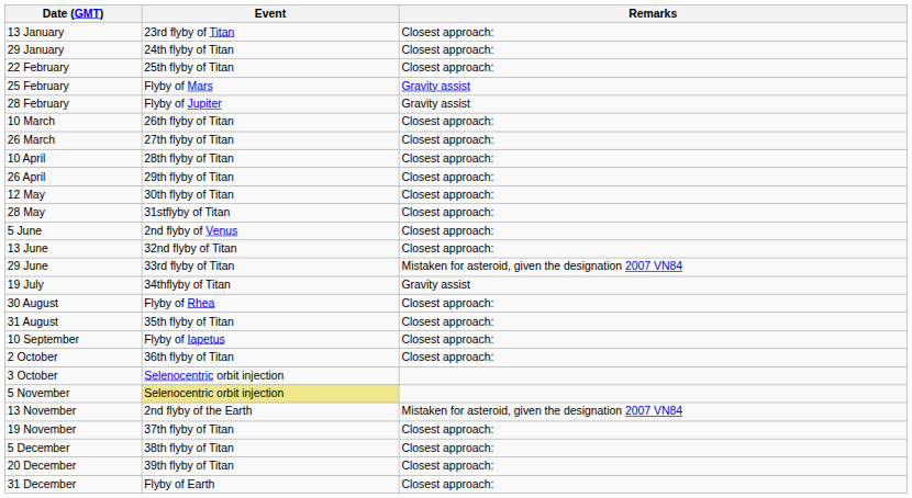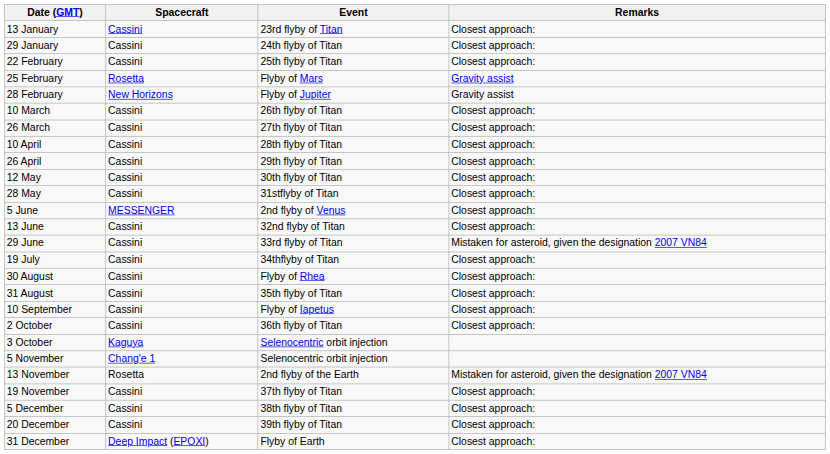 <table class="wikitable" style="width:100%;">
 <tr>
 <th>Date (<a href='#'>GMT</a>)</th>
+<th>Spacecraft</th>
 <th>Event</th>
 <th>Remarks</th>
 </tr>
 <tr>
 <td>13 January</td>
+<td><a href='#'>Cassini</a></td>
 <td>23rd flyby of <a href='#'>Titan</a></td>
 <td>Closest approach: </td>
 </tr>
 <tr>
 <td>29 January</td>
+<td>Cassini</td>
 <td>24th flyby of Titan</td>
 <td>Closest approach: </td>
 </tr>
 <tr>
 <td>22 February</td>
+<td>Cassini</td>
 <td>25th flyby of Titan</td>
 <td>Closest approach: </td>
 </tr>
 <tr>
 <td>25 February</td>
+<td><a href='#'>Rosetta</a></td>
 <td>Flyby of <a href='#'>Mars</a></td>
 <td><a href='#'>Gravity assist</a></td>
 </tr>
 <tr>
 <td>28 February</td>
+<td><a href='#'>New Horizons</a></td>
 <td>Flyby of <a href='#'>Jupiter</a></td>
 <td>Gravity assist</td>
 </tr>
 <tr>
 <td>10 March</td>
+<td>Cassini</td>
 <td>26th flyby of Titan</td>
 <td>Closest approach: </td>
 </tr>
 <tr>
 <td>26 March</td>
+<td>Cassini</td>
 <td>27th flyby of Titan</td>
 <td>Closest approach: </td>
 </tr>
 <tr>
 <td>10 April</td>
+<td>Cassini</td>
 <td>28th flyby of Titan</td>
 <td>Closest approach: </td>
 </tr>
 <tr>
 <td>26 April</td>
+<td>Cassini</td>
 <td>29th flyby of Titan</td>
 <td>Closest approach: </td>
 </tr>
 <tr>
 <td>12 May</td>
+<td>Cassini</td>
 <td>30th flyby of Titan</td>
 <td>Closest approach: </td>
 </tr>
 <tr>
 <td>28 May</td>
+<td>Cassini</td>
 <td>31stflyby of Titan</td>
 <td>Closest approach: </td>
 </tr>
 <tr>
 <td>5 June</td>
+<td><a href='#'>MESSENGER</a></td>
 <td>2nd flyby of <a href='#'>Venus</a></td>
 <td>Closest approach: </td>
 </tr>
 <tr>
 <td>13 June</td>
+<td>Cassini</td>
 <td>32nd flyby of Titan</td>
 <td>Closest approach: </td>
 </tr>
 <tr>
 <td>29 June</td>
+<td>Cassini</td>
 <td>33rd flyby of Titan</td>
 <td>Mistaken for asteroid, given the designation <a href='#'>2007 VN84</a></td>
 </tr>
 <tr>
 <td>19 July</td>
+<td>Cassini</td>
 <td>34thflyby of Titan</td>
-<td>Gravity assist</td>
+<td>Closest approach: </td>
 </tr>
 <tr>
 <td>30 August</td>
+<td>Cassini</td>
 <td>Flyby of <a href='#'>Rhea</a></td>
 <td>Closest approach: </td>
 </tr>
 <tr>
 <td>31 August</td>
+<td>Cassini</td>
 <td>35th flyby of Titan</td>
 <td>Closest approach: </td>
 </tr>
 <tr>
 <td>10 September</td>
+<td>Cassini</td>
 <td>Flyby of <a href='#'>Iapetus</a></td>
 <td>Closest approach: </td>
 </tr>
 <tr>
 <td>2 October</td>
+<td>Cassini</td>
 <td>36th flyby of Titan</td>
 <td>Closest approach: </td>
 </tr>
 <tr>
 <td>3 October</td>
+<td><a href='#'>Kaguya</a></td>
 <td><a href='#'>Selenocentric</a> orbit injection</td>
 <td></td>
 </tr>
 <tr>
 <td>5 November</td>
-<td style="background: khaki;">Selenocentric orbit injection</td>
+<td><a href='#'>Chang'e 1</a></td>
+<td>Selenocentric orbit injection</td>
 <td></td>
 </tr>
 <tr>
 <td>13 November</td>
+<td>Rosetta</td>
 <td>2nd flyby of the Earth</td>
 <td>Mistaken for asteroid, given the designation <a href='#'>2007 VN84</a></td>
 </tr>
 <tr>
 <td>19 November</td>
+<td>Cassini</td>
 <td>37th flyby of Titan</td>
 <td>Closest approach: </td>
 </tr>
 <tr>
 <td>5 December</td>
+<td>Cassini</td>
 <td>38th flyby of Titan</td>
 <td>Closest approach: </td>
 </tr>
 <tr>
 <td>20 December</td>
+<td>Cassini</td>
 <td>39th flyby of Titan</td>
 <td>Closest approach: </td>
 </tr>
 <tr>
 <td>31 December</td>
+<td><a href='#'>Deep Impact</a> (<a href='#'>EPOXI</a>)</td>
 <td>Flyby of Earth</td>
 <td>Closest approach: </td>
 </tr>
 </table>
